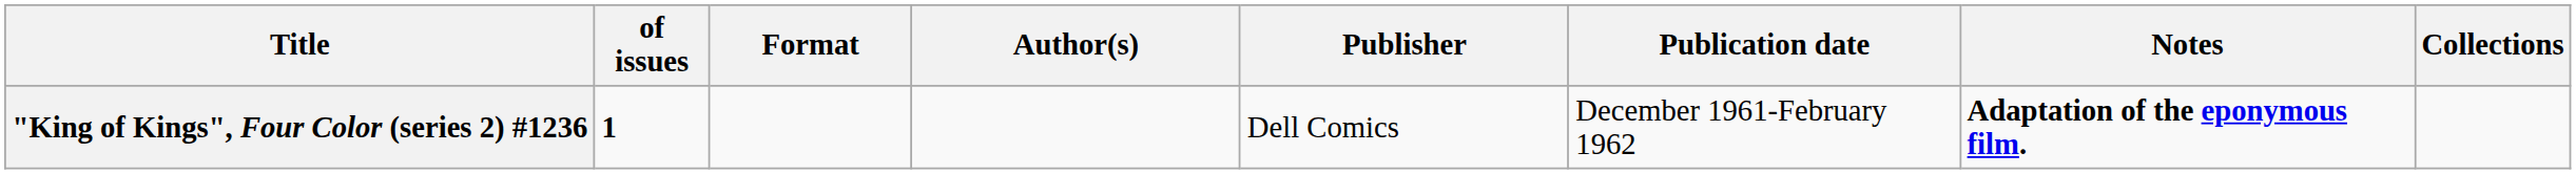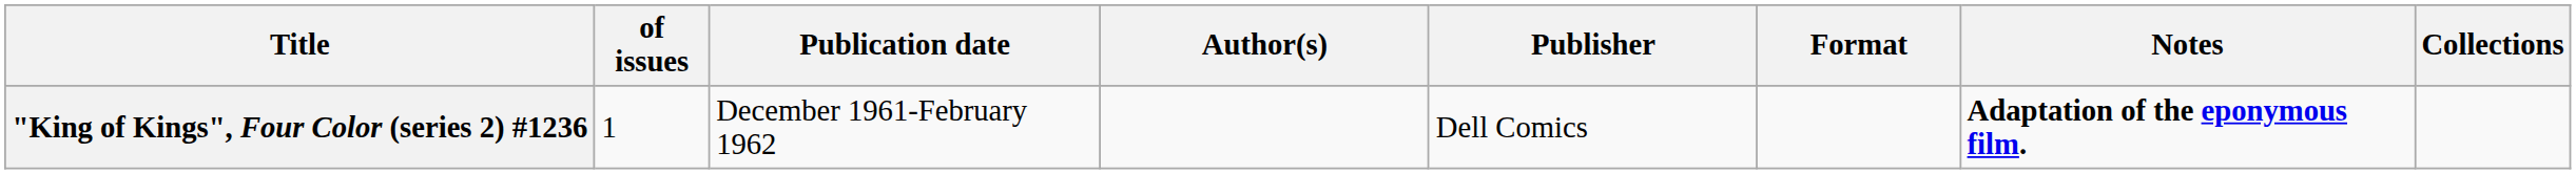 <table class="wikitable">
 <tr>
 <th>Title</th>
 <th style="width:40pt"> of issues</th>
-<th style="width:75pt">Format</th>
+<th style="width:150pt">Publication date</th>
 <th style="width:125pt">Author(s)</th>
 <th style="width:125pt">Publisher</th>
-<th style="width:150pt">Publication date</th>
+<th style="width:75pt">Format</th>
 <th style="width:175pt">Notes</th>
 <th>Collections</th>
 </tr>
 <tr>
 <th>"King of Kings", <em>Four Color</em> (series 2) #1236</th>
-<td><strong>1</strong></td>
-<td></td>
+<td>1</td>
+<td>December 1961-February 1962</td>
 <td></td>
 <td>Dell Comics</td>
-<td>December 1961-February 1962</td>
+<td></td>
 <td><strong>Adaptation of the <a href='#'>eponymous film</a>.</strong></td>
 <td></td>
 </tr>
 </table>
